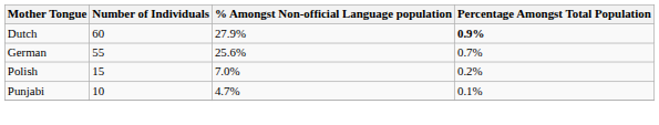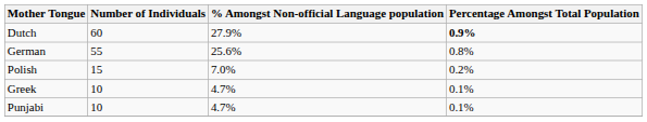 <table class="wikitable">
 <tr>
 <th>Mother Tongue</th>
 <th>Number of Individuals</th>
 <th>% Amongst Non-official Language population</th>
 <th>Percentage Amongst Total Population</th>
 </tr>
 <tr>
 <td>Dutch</td>
 <td>60</td>
 <td>27.9%</td>
 <td><strong>0.9%</strong></td>
 </tr>
 <tr>
 <td>German</td>
 <td>55</td>
 <td>25.6%</td>
-<td>0.7%</td>
+<td>0.8%</td>
 </tr>
 <tr>
 <td>Polish</td>
 <td>15</td>
 <td>7.0%</td>
 <td>0.2%</td>
+</tr>
+<tr>
+<td>Greek</td>
+<td>10</td>
+<td>4.7%</td>
+<td>0.1%</td>
 </tr>
 <tr>
 <td>Punjabi</td>
 <td>10</td>
 <td>4.7%</td>
 <td>0.1%</td>
 </tr>
 <tr>
 </tr>
 </table>
